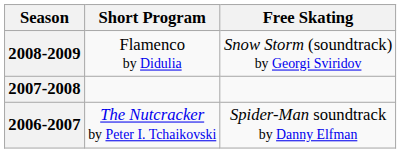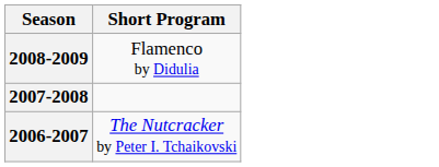 <table class="wikitable"  style="text-align:center">
 <tr>
 <th>Season</th>
 <th>Short Program</th>
-<th>Free Skating</th>
 </tr>
 <tr>
 <th>2008-2009</th>
 <td>Flamenco <br><small> by <a href='#'>Didulia</a></small></td>
-<td><em>Snow Storm</em> (soundtrack) <br><small> by <a href='#'>Georgi Sviridov</a></small></td>
 </tr>
 <tr>
 <th>2007-2008</th>
-<td></td>
 <td></td>
 </tr>
 <tr>
 <th>2006-2007</th>
 <td><em><a href='#'>The Nutcracker</a></em> <br><small> by <a href='#'>Peter I. Tchaikovski</a></small></td>
-<td><em>Spider-Man</em> soundtrack <br><small>  by <a href='#'>Danny Elfman</a></small></td>
 </tr>
 </table>
